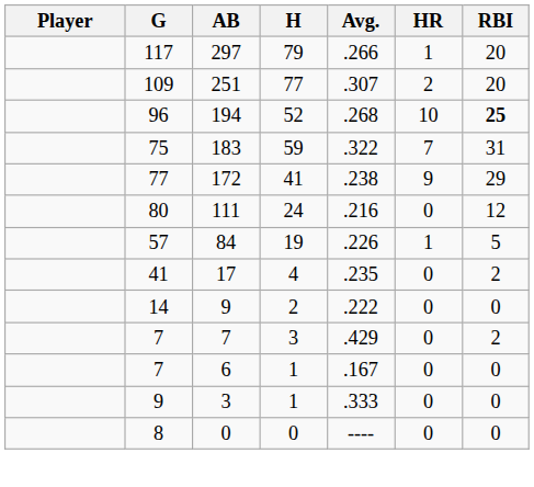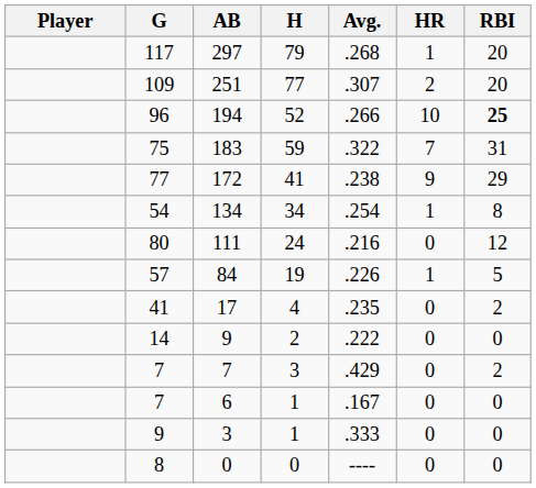 <table class="wikitable sortable">
 <tr>
 <th bgcolor="#DDDDFF" width="16%">Player</th>
 <th bgcolor="#DDDDFF" width="9%">G</th>
 <th bgcolor="#DDDDFF" width="9%">AB</th>
 <th bgcolor="#DDDDFF" width="9%">H</th>
 <th bgcolor="#DDDDFF" width="9%">Avg.</th>
 <th bgcolor="#DDDDFF" width="9%">HR</th>
 <th bgcolor="#DDDDFF" width="9%">RBI</th>
 </tr>
 <tr align="center">
 <td></td>
 <td>117</td>
 <td>297</td>
 <td>79</td>
-<td>.266</td>
+<td>.268</td>
 <td>1</td>
 <td>20</td>
 </tr>
 <tr align="center">
 <td></td>
 <td>109</td>
 <td>251</td>
 <td>77</td>
 <td>.307</td>
 <td>2</td>
 <td>20</td>
 </tr>
 <tr align="center">
 <td></td>
 <td>96</td>
 <td>194</td>
 <td>52</td>
-<td>.268</td>
+<td>.266</td>
 <td>10</td>
 <td><strong>25</strong></td>
 </tr>
 <tr align="center">
 <td></td>
 <td>75</td>
 <td>183</td>
 <td>59</td>
 <td>.322</td>
 <td>7</td>
 <td>31</td>
 </tr>
 <tr align="center">
 <td></td>
 <td>77</td>
 <td>172</td>
 <td>41</td>
 <td>.238</td>
 <td>9</td>
 <td>29</td>
+</tr>
+<tr align="center">
+<td></td>
+<td>54</td>
+<td>134</td>
+<td>34</td>
+<td>.254</td>
+<td>1</td>
+<td>8</td>
 </tr>
 <tr align="center">
 <td></td>
 <td>80</td>
 <td>111</td>
 <td>24</td>
 <td>.216</td>
 <td>0</td>
 <td>12</td>
 </tr>
 <tr align="center">
 <td></td>
 <td>57</td>
 <td>84</td>
 <td>19</td>
 <td>.226</td>
 <td>1</td>
 <td>5</td>
 </tr>
 <tr align="center">
 <td></td>
 <td>41</td>
 <td>17</td>
 <td>4</td>
 <td>.235</td>
 <td>0</td>
 <td>2</td>
 </tr>
 <tr align="center">
 <td></td>
 <td>14</td>
 <td>9</td>
 <td>2</td>
 <td>.222</td>
 <td>0</td>
 <td>0</td>
 </tr>
 <tr align="center">
 <td></td>
 <td>7</td>
 <td>7</td>
 <td>3</td>
 <td>.429</td>
 <td>0</td>
 <td>2</td>
 </tr>
 <tr align="center">
 <td></td>
 <td>7</td>
 <td>6</td>
 <td>1</td>
 <td>.167</td>
 <td>0</td>
 <td>0</td>
 </tr>
 <tr align="center">
 <td></td>
 <td>9</td>
 <td>3</td>
 <td>1</td>
 <td>.333</td>
 <td>0</td>
 <td>0</td>
 </tr>
 <tr align="center">
 <td></td>
 <td>8</td>
 <td>0</td>
 <td>0</td>
 <td>----</td>
 <td>0</td>
 <td>0</td>
 </tr>
 </table>
